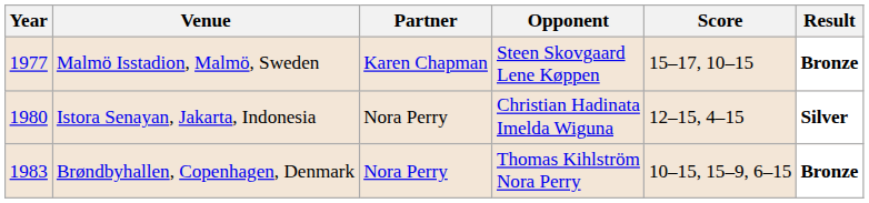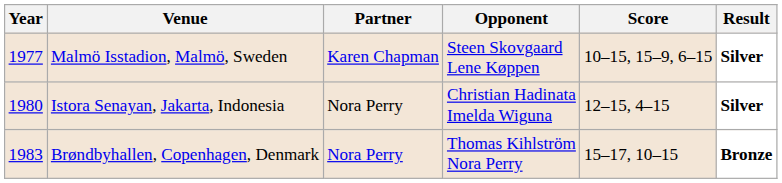 <table class="sortable wikitable" style="font-size: 90%;">
 <tr>
 <th>Year</th>
 <th>Venue</th>
 <th>Partner</th>
 <th>Opponent</th>
 <th>Score</th>
 <th>Result</th>
 </tr>
 <tr style="background:#F3E6D7">
 <td align="center"><a href='#'>1977</a></td>
 <td align="left"><a href='#'>Malmö Isstadion</a>, <a href='#'>Malmö</a>, Sweden</td>
 <td align="left"> <a href='#'>Karen Chapman</a></td>
 <td align="left"> <a href='#'>Steen Skovgaard</a><br> <a href='#'>Lene Køppen</a></td>
-<td align="left">15–17, 10–15</td>
-<td style="text-align:left; background:white"> <strong>Bronze</strong></td>
+<td align="left">10–15, 15–9, 6–15</td>
+<td style="text-align:left; background:white"> <strong>Silver</strong></td>
 </tr>
 <tr style="background:#F3E6D7">
 <td align="center"><a href='#'>1980</a></td>
 <td align="left"><a href='#'>Istora Senayan</a>, <a href='#'>Jakarta</a>, Indonesia</td>
 <td align="left"> Nora Perry</td>
 <td align="left"> <a href='#'>Christian Hadinata</a><br> <a href='#'>Imelda Wiguna</a></td>
 <td align="left">12–15, 4–15</td>
 <td style="text-align:left; background:white"> <strong>Silver</strong></td>
 </tr>
 <tr style="background:#F3E6D7">
 <td align="center"><a href='#'>1983</a></td>
 <td align="left"><a href='#'>Brøndbyhallen</a>, <a href='#'>Copenhagen</a>, Denmark</td>
 <td align="left"> <a href='#'>Nora Perry</a></td>
 <td align="left"> <a href='#'>Thomas Kihlström</a><br> <a href='#'>Nora Perry</a></td>
-<td align="left">10–15, 15–9, 6–15</td>
+<td align="left">15–17, 10–15</td>
 <td style="text-align:left; background:white"> <strong>Bronze</strong></td>
 </tr>
 </table>
